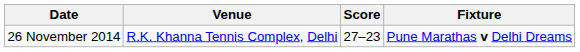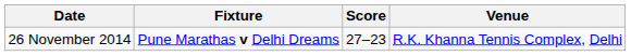 <table class="wikitable">
 <tr>
 <th>Date</th>
+<th>Fixture</th>
+<th>Score</th>
 <th>Venue</th>
-<th>Score</th>
-<th>Fixture</th>
 </tr>
 <tr>
 <td>26 November 2014</td>
+<td><a href='#'>Pune Marathas</a> <strong>v</strong> <a href='#'>Delhi Dreams</a></td>
+<td>27–23</td>
 <td><a href='#'>R.K. Khanna Tennis Complex</a>, <a href='#'>Delhi</a></td>
-<td>27–23</td>
-<td><a href='#'>Pune Marathas</a> <strong>v</strong> <a href='#'>Delhi Dreams</a></td>
 </tr>
 </table>
